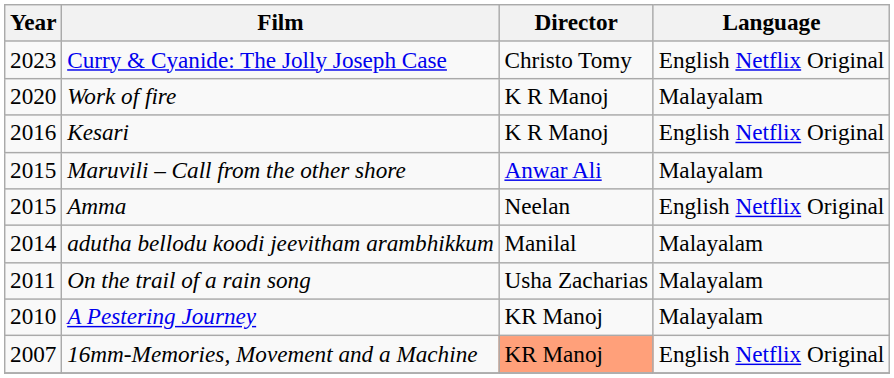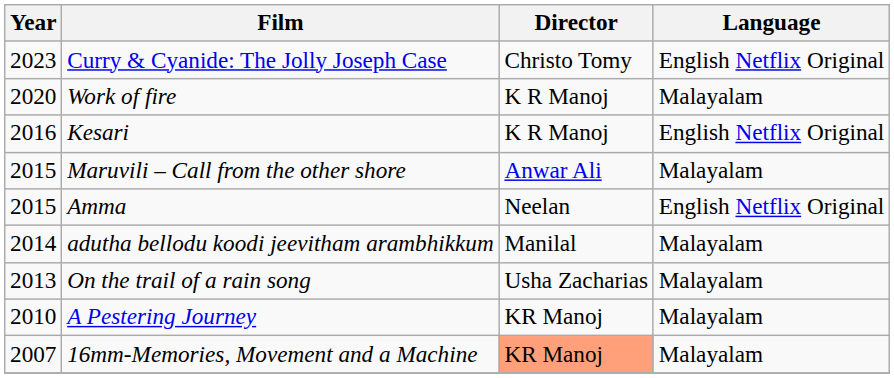 <table class="wikitable sortable">
 <tr>
 <th>Year</th>
 <th>Film</th>
 <th>Director</th>
 <th>Language</th>
 </tr>
 <tr>
 <td>2023</td>
 <td><a href='#'>Curry & Cyanide: The Jolly Joseph Case</a></td>
 <td>Christo Tomy</td>
 <td>English <a href='#'>Netflix</a> Original</td>
 </tr>
 <tr>
 <td>2020</td>
 <td><em>Work of fire </em></td>
 <td>K R Manoj</td>
 <td>Malayalam</td>
 </tr>
 <tr>
 <td>2016</td>
 <td><em>Kesari </em></td>
 <td>K R Manoj</td>
 <td>English <a href='#'>Netflix</a> Original</td>
 </tr>
 <tr>
 <td>2015</td>
 <td><em>Maruvili – Call from the other shore</em></td>
 <td><a href='#'>Anwar Ali</a></td>
 <td>Malayalam</td>
 </tr>
 <tr>
 <td>2015</td>
 <td><em>Amma</em></td>
 <td>Neelan</td>
 <td>English <a href='#'>Netflix</a> Original</td>
 </tr>
 <tr>
 <td>2014</td>
 <td><em>adutha bellodu koodi jeevitham arambhikkum  </em></td>
 <td>Manilal</td>
 <td>Malayalam</td>
 </tr>
 <tr>
-<td>2011</td>
+<td>2013</td>
 <td><em>On the trail of a rain song  </em></td>
 <td>Usha Zacharias</td>
 <td>Malayalam</td>
 </tr>
 <tr>
 <td>2010</td>
 <td><em><a href='#'>A Pestering Journey</a> </em></td>
 <td>KR Manoj</td>
 <td>Malayalam</td>
 </tr>
 <tr>
 <td>2007</td>
 <td><em>16mm-Memories, Movement and a Machine </em></td>
 <td style="background: lightsalmon;">KR Manoj</td>
-<td>English <a href='#'>Netflix</a> Original</td>
+<td>Malayalam</td>
 </tr>
 <tr>
 </tr>
 </table>
